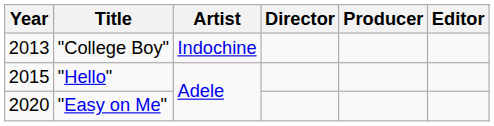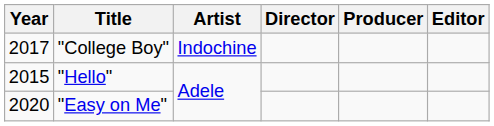 <table class="wikitable sortable">
 <tr>
 <th style="width:26px;">Year</th>
 <th>Title</th>
 <th>Artist</th>
 <th>Director</th>
 <th>Producer</th>
 <th>Editor</th>
 </tr>
 <tr>
-<td>2013</td>
+<td>2017</td>
 <td>"College Boy"</td>
 <td><a href='#'>Indochine</a></td>
 <td></td>
 <td></td>
 <td></td>
 </tr>
 <tr>
 <td>2015</td>
 <td>"<a href='#'>Hello</a>"</td>
 <td rowspan=2><a href='#'>Adele</a></td>
 <td></td>
 <td></td>
 <td></td>
 </tr>
 <tr>
 <td>2020</td>
 <td>"<a href='#'>Easy on Me</a>"</td>
 <td></td>
 <td></td>
 <td></td>
 </tr>
 </table>
